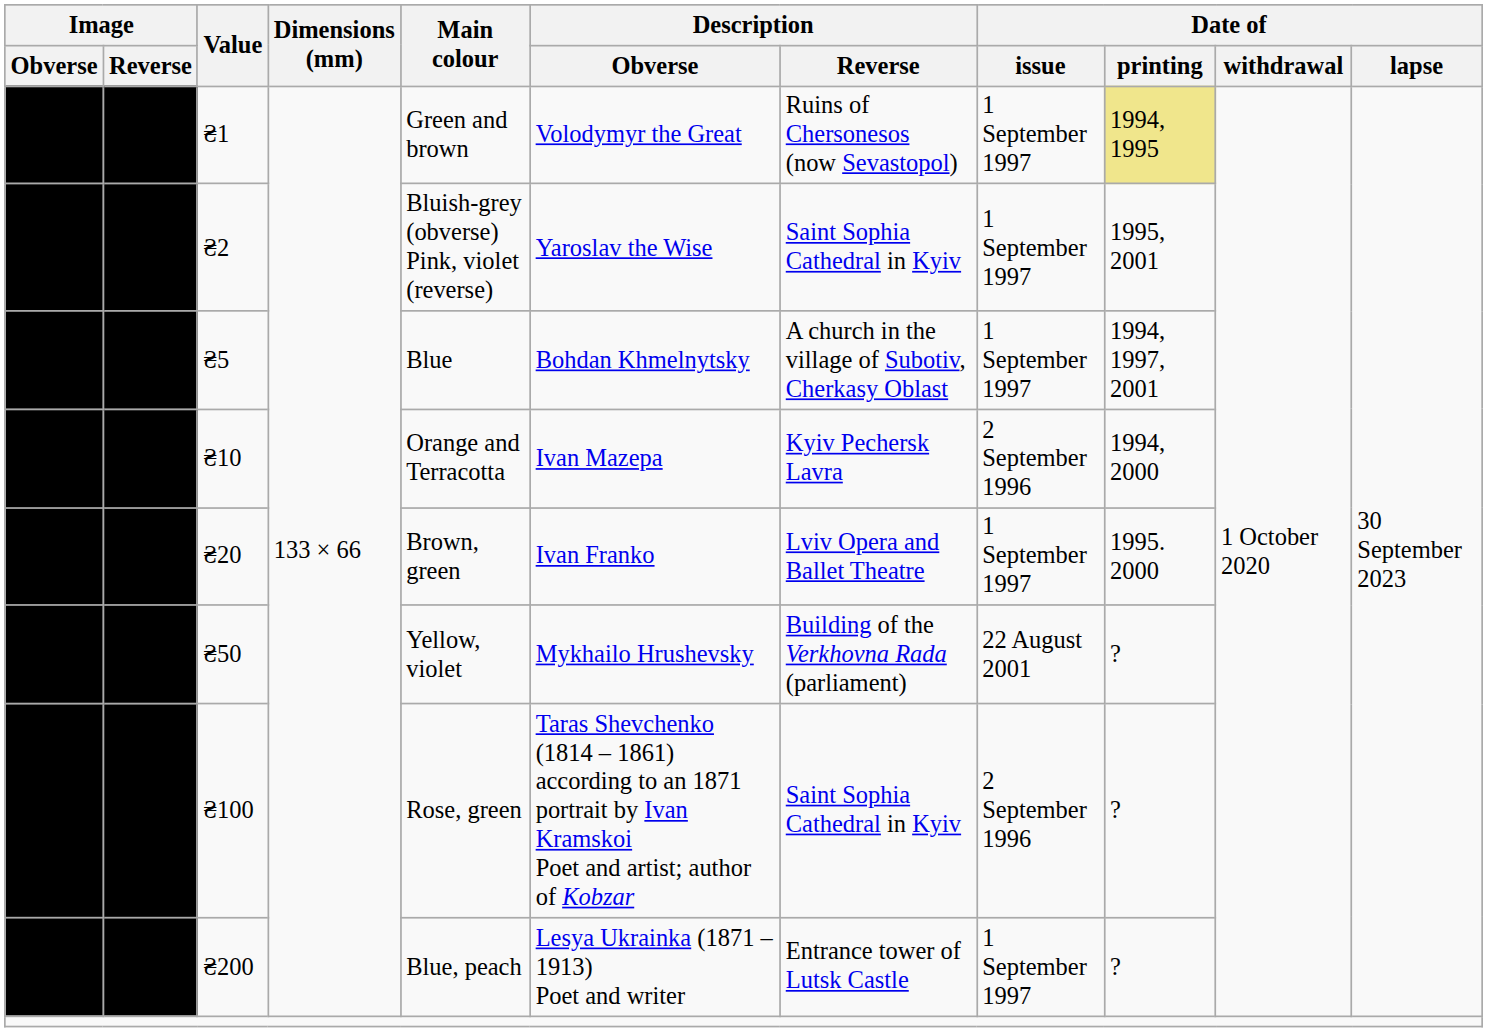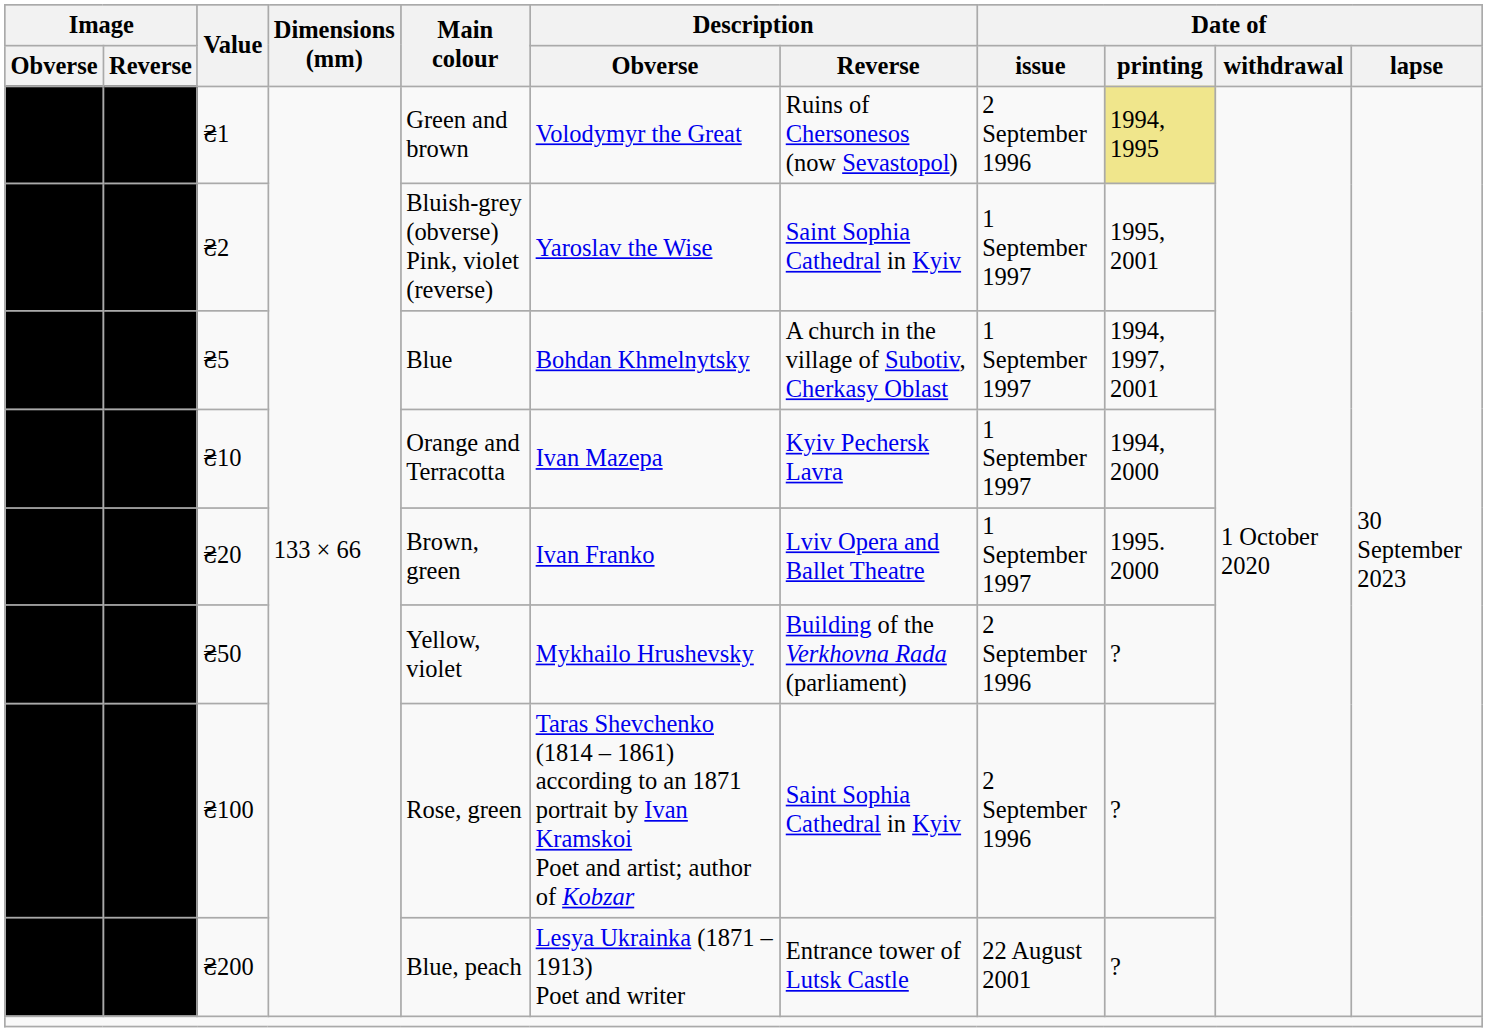 <table class="wikitable sortable" style="font-size: 90%">
 <tr>
 <th colspan="2">Image</th>
 <th rowspan="2">Value</th>
 <th rowspan="2">Dimensions<br>(mm)</th>
 <th rowspan="2">Main colour</th>
 <th colspan="2">Description</th>
 <th colspan="4">Date of</th>
 </tr>
 <tr>
 <th>Obverse</th>
 <th>Reverse</th>
 <th>Obverse</th>
 <th>Reverse</th>
 <th>issue</th>
 <th>printing</th>
 <th>withdrawal</th>
 <th>lapse</th>
 </tr>
 <tr>
 <td align="center" bgcolor="#000000"></td>
 <td align="center" bgcolor="#000000"></td>
 <td>₴1</td>
 <td rowspan="8">133 × 66</td>
 <td>Green and brown</td>
 <td><a href='#'>Volodymyr the Great</a></td>
 <td>Ruins of <a href='#'>Chersonesos</a><br>(now <a href='#'>Sevastopol</a>)</td>
-<td>1 September 1997</td>
+<td>2 September 1996</td>
 <td style="background: khaki;">1994, 1995</td>
 <td rowspan="8">1 October 2020</td>
 <td rowspan="8">30 September 2023</td>
 </tr>
 <tr>
 <td align="center" bgcolor="#000000"></td>
 <td align="center" bgcolor="#000000"></td>
 <td>₴2</td>
 <td>Bluish-grey (obverse)<br>Pink, violet (reverse)</td>
 <td><a href='#'>Yaroslav the Wise</a></td>
 <td><a href='#'>Saint Sophia Cathedral</a> in <a href='#'>Kyiv</a></td>
 <td>1 September 1997</td>
 <td>1995, 2001</td>
 </tr>
 <tr>
 <td align="center" bgcolor="#000000"></td>
 <td align="center" bgcolor="#000000"></td>
 <td>₴5</td>
 <td>Blue</td>
 <td><a href='#'>Bohdan Khmelnytsky</a></td>
 <td>A church in the village of <a href='#'>Subotiv</a>, <a href='#'>Cherkasy Oblast</a></td>
 <td>1 September 1997</td>
 <td>1994, 1997, 2001</td>
 </tr>
 <tr>
 <td align="center" bgcolor="#000000"></td>
 <td align="center" bgcolor="#000000"></td>
 <td>₴10</td>
 <td>Orange and Terracotta</td>
 <td><a href='#'>Ivan Mazepa</a></td>
 <td><a href='#'>Kyiv Pechersk Lavra</a></td>
-<td>2 September 1996</td>
+<td>1 September 1997</td>
 <td>1994, 2000</td>
 </tr>
 <tr>
 <td align="center" bgcolor="#000000"></td>
 <td align="center" bgcolor="#000000"></td>
 <td>₴20</td>
 <td>Brown, green</td>
 <td><a href='#'>Ivan Franko</a></td>
 <td><a href='#'>Lviv Opera and Ballet Theatre</a></td>
 <td>1 September 1997</td>
 <td>1995. 2000</td>
 </tr>
 <tr>
 <td align="center" bgcolor="#000000"></td>
 <td align="center" bgcolor="#000000"></td>
 <td>₴50</td>
 <td>Yellow, violet</td>
 <td><a href='#'>Mykhailo Hrushevsky</a></td>
 <td><a href='#'>Building</a> of the <em><a href='#'>Verkhovna Rada</a></em> (parliament)</td>
-<td>22 August 2001</td>
+<td>2 September 1996</td>
 <td>?</td>
 </tr>
 <tr>
 <td align="center" bgcolor="#000000"></td>
 <td align="center" bgcolor="#000000"></td>
 <td>₴100</td>
 <td>Rose, green</td>
 <td><a href='#'>Taras Shevchenko</a> (1814 – 1861) according to an 1871 portrait by <a href='#'>Ivan Kramskoi</a><br>Poet and artist; author of <em><a href='#'>Kobzar</a></em></td>
 <td><a href='#'>Saint Sophia Cathedral</a> in <a href='#'>Kyiv</a></td>
 <td>2 September 1996</td>
 <td>?</td>
 </tr>
 <tr>
 <td align="center" bgcolor="#000000"></td>
 <td align="center" bgcolor="#000000"></td>
 <td>₴200</td>
 <td>Blue, peach</td>
 <td><a href='#'>Lesya Ukrainka</a> (1871 – 1913)<br>Poet and writer</td>
 <td>Entrance tower of <a href='#'>Lutsk Castle</a></td>
-<td>1 September 1997</td>
+<td>22 August 2001</td>
 <td>?</td>
 </tr>
 <tr>
 <td colspan="11"></td>
 </tr>
 </table>
